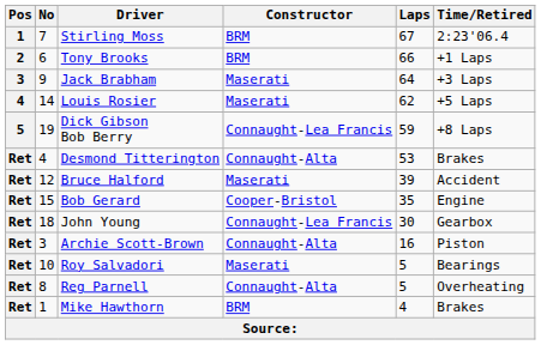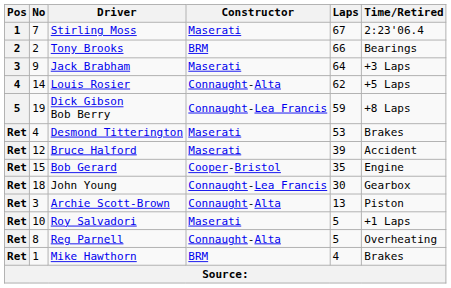 <table class="wikitable" style="font-size: 95%">
 <tr>
 <th>Pos</th>
 <th>No</th>
 <th>Driver</th>
 <th>Constructor</th>
 <th>Laps</th>
 <th>Time/Retired</th>
 </tr>
 <tr>
 <th>1</th>
 <td>7</td>
 <td> <a href='#'>Stirling Moss</a></td>
-<td><a href='#'>BRM</a></td>
+<td><a href='#'>Maserati</a></td>
 <td>67</td>
 <td>2:23'06.4</td>
 </tr>
 <tr>
 <th>2</th>
-<td>6</td>
+<td>2</td>
 <td> <a href='#'>Tony Brooks</a></td>
 <td><a href='#'>BRM</a></td>
 <td>66</td>
-<td>+1 Laps</td>
+<td>Bearings</td>
 </tr>
 <tr>
 <th>3</th>
 <td>9</td>
 <td> <a href='#'>Jack Brabham</a></td>
 <td><a href='#'>Maserati</a></td>
 <td>64</td>
 <td>+3 Laps</td>
 </tr>
 <tr>
 <th>4</th>
 <td>14</td>
 <td> <a href='#'>Louis Rosier</a></td>
-<td><a href='#'>Maserati</a></td>
+<td><a href='#'>Connaught</a>-<a href='#'>Alta</a></td>
 <td>62</td>
 <td>+5 Laps</td>
 </tr>
 <tr>
 <th>5</th>
 <td>19</td>
 <td> <a href='#'>Dick Gibson</a><br> Bob Berry</td>
 <td><a href='#'>Connaught</a>-<a href='#'>Lea Francis</a></td>
 <td>59</td>
 <td>+8 Laps</td>
 </tr>
 <tr>
 <th>Ret</th>
 <td>4</td>
 <td> <a href='#'>Desmond Titterington</a></td>
-<td><a href='#'>Connaught</a>-<a href='#'>Alta</a></td>
+<td><a href='#'>Maserati</a></td>
 <td>53</td>
 <td>Brakes</td>
 </tr>
 <tr>
 <th>Ret</th>
 <td>12</td>
 <td> <a href='#'>Bruce Halford</a></td>
 <td><a href='#'>Maserati</a></td>
 <td>39</td>
 <td>Accident</td>
 </tr>
 <tr>
 <th>Ret</th>
 <td>15</td>
 <td> <a href='#'>Bob Gerard</a></td>
 <td><a href='#'>Cooper</a>-<a href='#'>Bristol</a></td>
 <td>35</td>
 <td>Engine</td>
 </tr>
 <tr>
 <th>Ret</th>
 <td>18</td>
 <td> John Young</td>
 <td><a href='#'>Connaught</a>-<a href='#'>Lea Francis</a></td>
 <td>30</td>
 <td>Gearbox</td>
 </tr>
 <tr>
 <th>Ret</th>
 <td>3</td>
 <td> <a href='#'>Archie Scott-Brown</a></td>
 <td><a href='#'>Connaught</a>-<a href='#'>Alta</a></td>
-<td>16</td>
+<td>13</td>
 <td>Piston</td>
 </tr>
 <tr>
 <th>Ret</th>
 <td>10</td>
 <td> <a href='#'>Roy Salvadori</a></td>
 <td><a href='#'>Maserati</a></td>
 <td>5</td>
-<td>Bearings</td>
+<td>+1 Laps</td>
 </tr>
 <tr>
 <th>Ret</th>
 <td>8</td>
 <td> <a href='#'>Reg Parnell</a></td>
 <td><a href='#'>Connaught</a>-<a href='#'>Alta</a></td>
 <td>5</td>
 <td>Overheating</td>
 </tr>
 <tr>
 <th>Ret</th>
 <td>1</td>
 <td> <a href='#'>Mike Hawthorn</a></td>
 <td><a href='#'>BRM</a></td>
 <td>4</td>
 <td>Brakes</td>
 </tr>
 <tr>
 <th colspan=6>Source:</th>
 </tr>
 </table>
